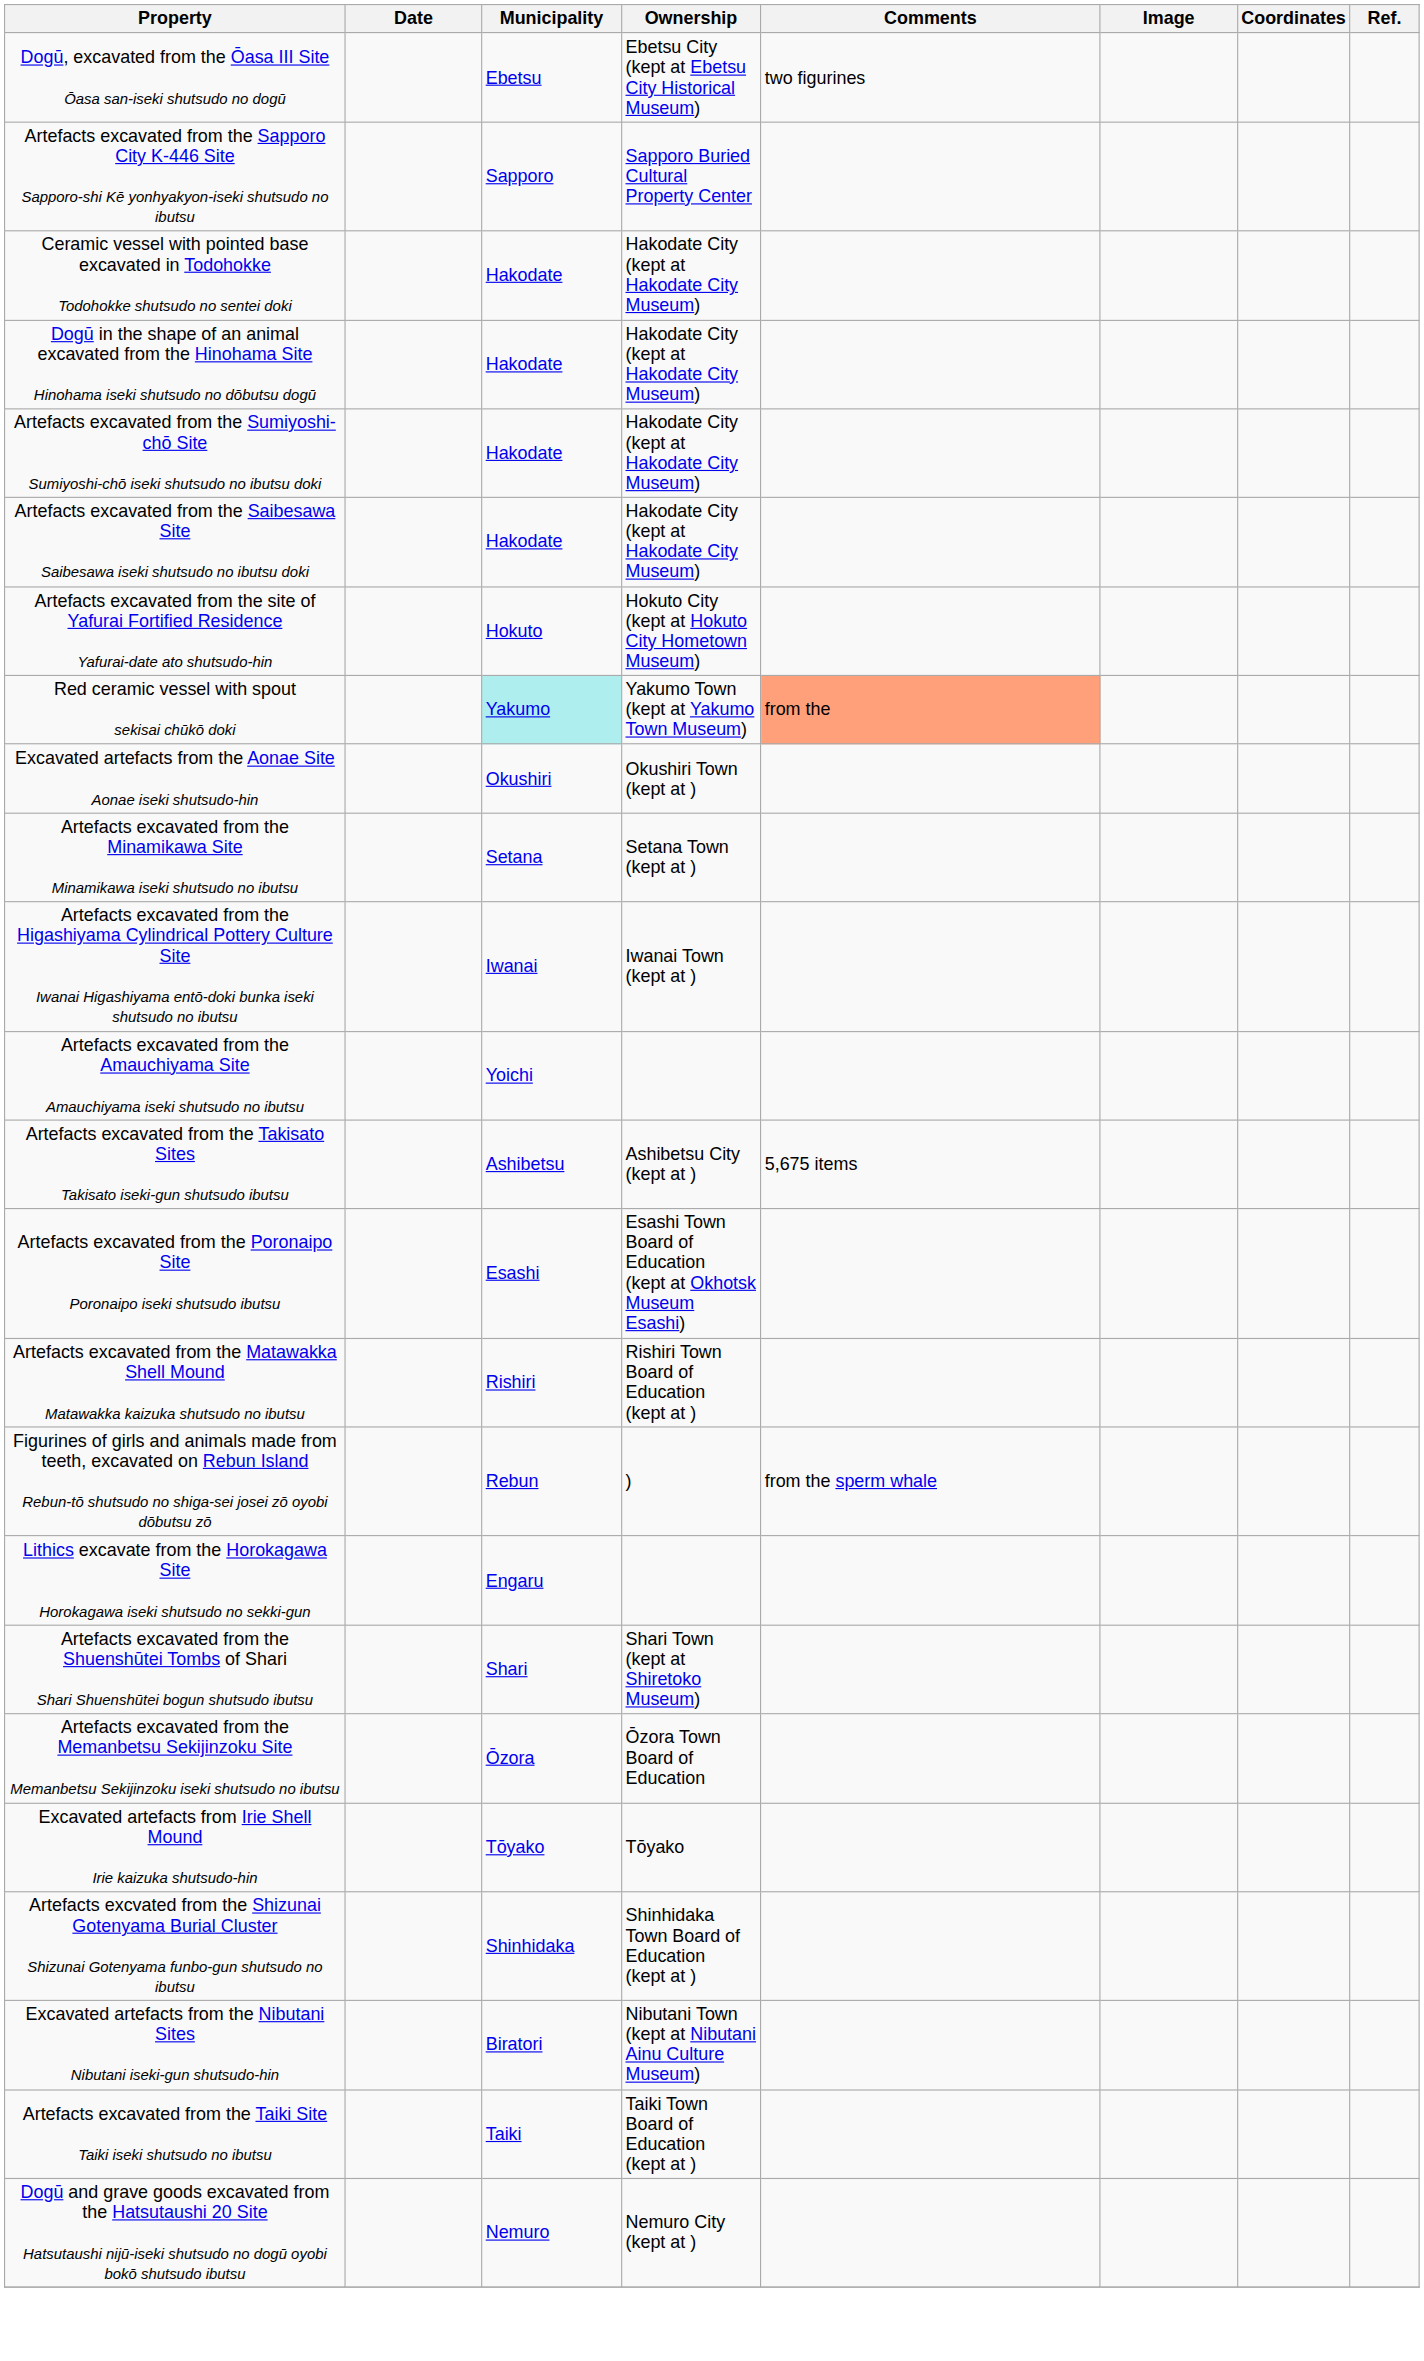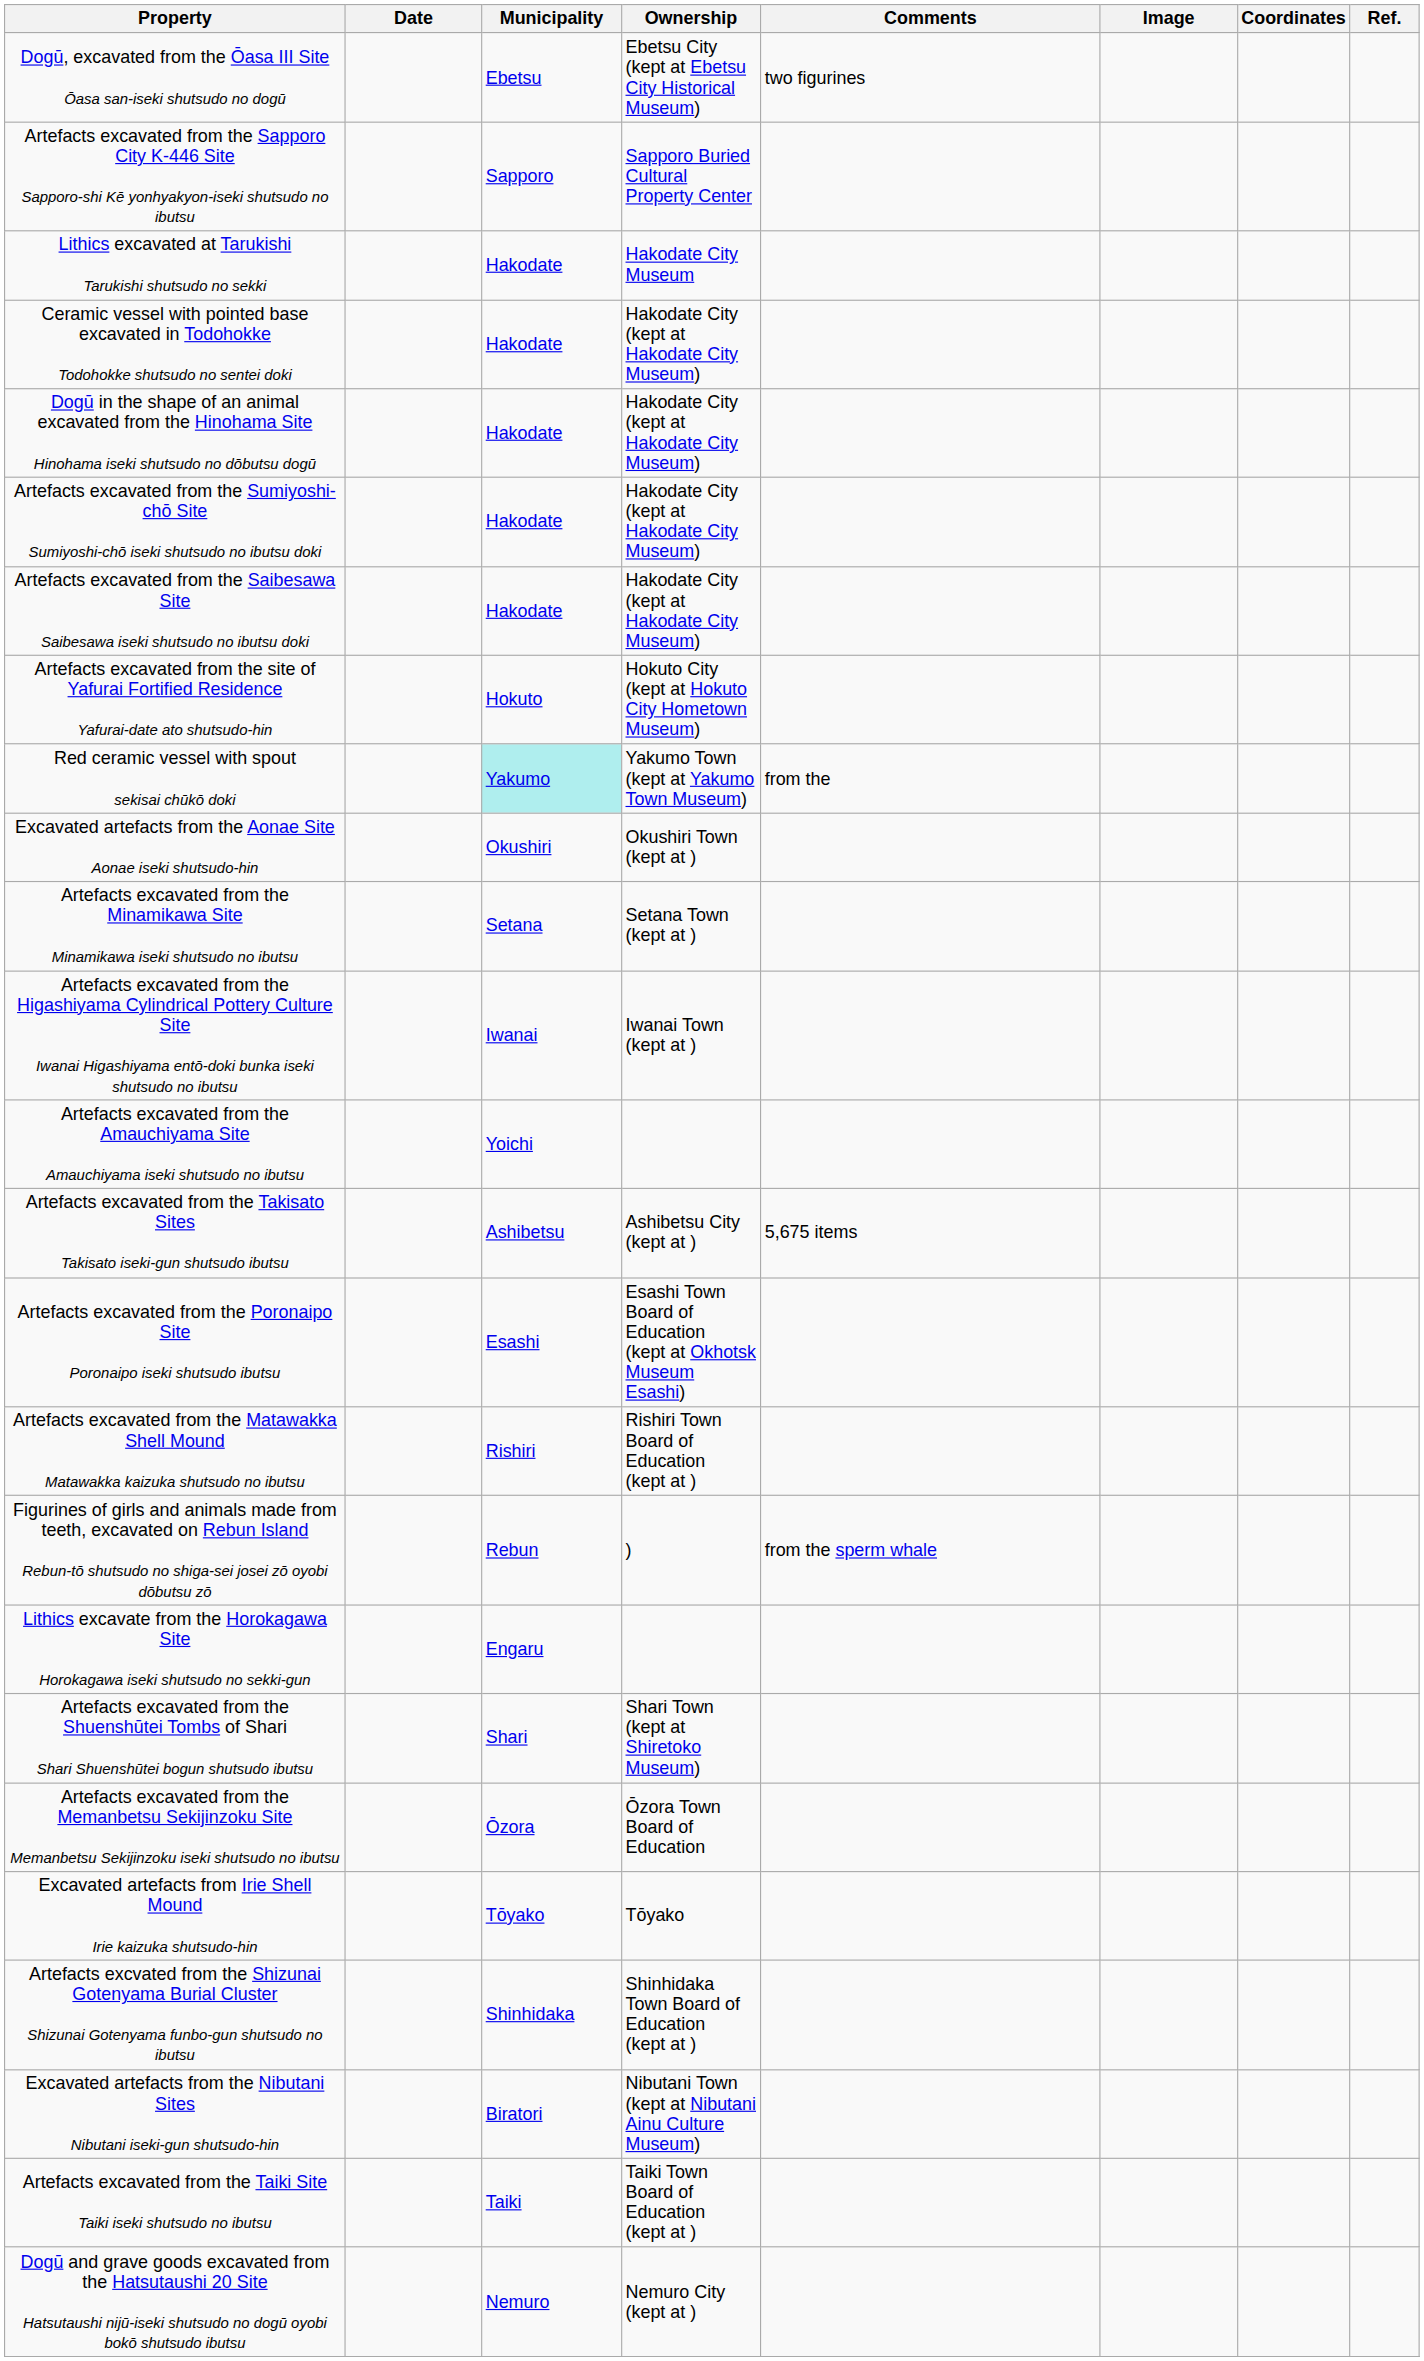 <table class="wikitable sortable"  style="width:100%;">
 <tr>
 <th width="25%" align="left">Property</th>
 <th width="10%" align="left">Date</th>
 <th width="10%" align="left">Municipality</th>
 <th width="10%" align="left">Ownership</th>
 <th width="25%" align="left" class="unsortable">Comments</th>
 <th width="10%" align="left" class="unsortable">Image</th>
 <th width="5%" align="left" class="unsortable">Coordinates</th>
 <th width="5%" align="left" class="unsortable">Ref.</th>
 </tr>
 <tr>
 <td align="center"><a href='#'>Dogū</a>, excavated from the <a href='#'>Ōasa III Site</a><br><br><small><em>Ōasa san-iseki shutsudo no dogū</em></small></td>
 <td></td>
 <td><a href='#'>Ebetsu</a></td>
 <td>Ebetsu City<br>(kept at <a href='#'>Ebetsu City Historical Museum</a>)</td>
 <td>two figurines</td>
 <td></td>
 <td></td>
 <td></td>
 </tr>
 <tr>
 <td align="center">Artefacts excavated from the <a href='#'>Sapporo City K-446 Site</a><br><br><small><em>Sapporo-shi Kē yonhyakyon-iseki shutsudo no ibutsu</em></small></td>
 <td></td>
 <td><a href='#'>Sapporo</a></td>
 <td><a href='#'>Sapporo Buried Cultural Property Center</a></td>
+<td></td>
+<td></td>
+<td></td>
+<td></td>
+</tr>
+<tr>
+<td align="center"><a href='#'>Lithics</a> excavated at <a href='#'>Tarukishi</a><br><br><small><em>Tarukishi shutsudo no sekki</em></small></td>
+<td></td>
+<td><a href='#'>Hakodate</a></td>
+<td><a href='#'>Hakodate City Museum</a></td>
 <td></td>
 <td></td>
 <td></td>
 <td></td>
 </tr>
 <tr>
 <td align="center">Ceramic vessel with pointed base excavated in <a href='#'>Todohokke</a><br><br><small><em>Todohokke shutsudo no sentei doki</em></small></td>
 <td></td>
 <td><a href='#'>Hakodate</a></td>
 <td>Hakodate City<br>(kept at <a href='#'>Hakodate City Museum</a>)</td>
 <td></td>
 <td></td>
 <td></td>
 <td></td>
 </tr>
 <tr>
 <td align="center"><a href='#'>Dogū</a> in the shape of an animal excavated from the <a href='#'>Hinohama Site</a><br><br><small><em>Hinohama iseki shutsudo no dōbutsu dogū</em></small></td>
 <td></td>
 <td><a href='#'>Hakodate</a></td>
 <td>Hakodate City<br>(kept at <a href='#'>Hakodate City Museum</a>)</td>
 <td></td>
 <td></td>
 <td></td>
 <td></td>
 </tr>
 <tr>
 <td align="center">Artefacts excavated from the <a href='#'>Sumiyoshi-chō Site</a><br><br><small><em>Sumiyoshi-chō iseki shutsudo no ibutsu doki</em></small></td>
 <td></td>
 <td><a href='#'>Hakodate</a></td>
 <td>Hakodate City<br>(kept at <a href='#'>Hakodate City Museum</a>)</td>
 <td></td>
 <td></td>
 <td></td>
 <td></td>
 </tr>
 <tr>
 <td align="center">Artefacts excavated from the <a href='#'>Saibesawa Site</a><br><br><small><em>Saibesawa iseki shutsudo no ibutsu doki</em></small></td>
 <td></td>
 <td><a href='#'>Hakodate</a></td>
 <td>Hakodate City<br>(kept at <a href='#'>Hakodate City Museum</a>)</td>
 <td></td>
 <td></td>
 <td></td>
 <td></td>
 </tr>
 <tr>
 <td align="center">Artefacts excavated from the site of <a href='#'>Yafurai Fortified Residence</a><br><br><small><em>Yafurai-date ato shutsudo-hin</em></small></td>
 <td></td>
 <td><a href='#'>Hokuto</a></td>
 <td>Hokuto City<br>(kept at <a href='#'>Hokuto City Hometown Museum</a>)</td>
 <td></td>
 <td></td>
 <td></td>
 <td></td>
 </tr>
 <tr>
 <td align="center">Red ceramic vessel with spout<br><br><small><em>sekisai chūkō doki</em></small></td>
 <td></td>
 <td style="background: paleturquoise;"><a href='#'>Yakumo</a></td>
 <td>Yakumo Town<br>(kept at <a href='#'>Yakumo Town Museum</a>)</td>
-<td style="background: lightsalmon;">from the </td>
+<td>from the </td>
 <td></td>
 <td></td>
 <td></td>
 </tr>
 <tr>
 <td align="center">Excavated artefacts from the <a href='#'>Aonae Site</a><br><br><small><em>Aonae iseki shutsudo-hin</em></small></td>
 <td></td>
 <td><a href='#'>Okushiri</a></td>
 <td>Okushiri Town<br>(kept at )</td>
 <td></td>
 <td></td>
 <td></td>
 <td></td>
 </tr>
 <tr>
 <td align="center">Artefacts excavated from the <a href='#'>Minamikawa Site</a><br><br><small><em>Minamikawa iseki shutsudo no ibutsu</em></small></td>
 <td></td>
 <td><a href='#'>Setana</a></td>
 <td>Setana Town<br>(kept at )</td>
 <td></td>
 <td></td>
 <td></td>
 <td></td>
 </tr>
 <tr>
 <td align="center">Artefacts excavated from the <a href='#'>Higashiyama Cylindrical Pottery Culture Site</a><br><br><small><em>Iwanai Higashiyama entō-doki bunka iseki shutsudo no ibutsu</em></small></td>
 <td></td>
 <td><a href='#'>Iwanai</a></td>
 <td>Iwanai Town<br>(kept at )</td>
 <td></td>
 <td></td>
 <td></td>
 <td></td>
 </tr>
 <tr>
 <td align="center">Artefacts excavated from the <a href='#'>Amauchiyama Site</a><br><br><small><em>Amauchiyama iseki shutsudo no ibutsu</em></small></td>
 <td></td>
 <td><a href='#'>Yoichi</a></td>
 <td></td>
 <td></td>
 <td></td>
 <td></td>
 <td></td>
 </tr>
 <tr>
 <td align="center">Artefacts excavated from the <a href='#'>Takisato Sites</a><br><br><small><em>Takisato iseki-gun shutsudo ibutsu</em></small></td>
 <td></td>
 <td><a href='#'>Ashibetsu</a></td>
 <td>Ashibetsu City<br>(kept at )</td>
 <td>5,675 items</td>
 <td></td>
 <td></td>
 <td></td>
 </tr>
 <tr>
 <td align="center">Artefacts excavated from the <a href='#'>Poronaipo Site</a><br><br><small><em>Poronaipo iseki shutsudo ibutsu</em></small></td>
 <td></td>
 <td><a href='#'>Esashi</a></td>
 <td>Esashi Town Board of Education<br>(kept at <a href='#'>Okhotsk Museum Esashi</a>)</td>
 <td></td>
 <td></td>
 <td></td>
 <td></td>
 </tr>
 <tr>
 <td align="center">Artefacts excavated from the <a href='#'>Matawakka Shell Mound</a><br><br><small><em>Matawakka kaizuka shutsudo no ibutsu</em></small></td>
 <td></td>
 <td><a href='#'>Rishiri</a></td>
 <td>Rishiri Town Board of Education<br>(kept at )</td>
 <td></td>
 <td></td>
 <td></td>
 <td></td>
 </tr>
 <tr>
 <td align="center">Figurines of girls and animals made from teeth, excavated on <a href='#'>Rebun Island</a><br><br><small><em>Rebun-tō shutsudo no shiga-sei josei zō oyobi dōbutsu zō</em></small></td>
 <td></td>
 <td><a href='#'>Rebun</a></td>
 <td>)</td>
 <td>from the <a href='#'>sperm whale</a></td>
 <td></td>
 <td></td>
 <td></td>
 </tr>
 <tr>
 <td align="center"><a href='#'>Lithics</a> excavate from the <a href='#'>Horokagawa Site</a><br><br><small><em>Horokagawa iseki shutsudo no sekki-gun</em></small></td>
 <td></td>
 <td><a href='#'>Engaru</a></td>
 <td></td>
 <td></td>
 <td></td>
 <td></td>
 <td></td>
 </tr>
 <tr>
 <td align="center">Artefacts excavated from the <a href='#'>Shuenshūtei Tombs</a> of Shari<br><br><small><em>Shari Shuenshūtei bogun shutsudo ibutsu</em></small></td>
 <td></td>
 <td><a href='#'>Shari</a></td>
 <td>Shari Town<br>(kept at <a href='#'>Shiretoko Museum</a>)</td>
 <td></td>
 <td></td>
 <td></td>
 <td></td>
 </tr>
 <tr>
 <td align="center">Artefacts excavated from the <a href='#'>Memanbetsu Sekijinzoku Site</a><br><br><small><em>Memanbetsu Sekijinzoku iseki shutsudo no ibutsu</em></small></td>
 <td></td>
 <td><a href='#'>Ōzora</a></td>
 <td>Ōzora Town Board of Education</td>
 <td></td>
 <td></td>
 <td></td>
 <td></td>
 </tr>
 <tr>
 <td align="center">Excavated artefacts from <a href='#'>Irie Shell Mound</a><br><br><small><em>Irie kaizuka shutsudo-hin</em></small></td>
 <td></td>
 <td><a href='#'>Tōyako</a></td>
 <td>Tōyako</td>
 <td></td>
 <td></td>
 <td></td>
 <td></td>
 </tr>
 <tr>
 <td align="center">Artefacts excvated from the <a href='#'>Shizunai Gotenyama Burial Cluster</a><br><br><small><em>Shizunai Gotenyama funbo-gun shutsudo no ibutsu</em></small></td>
 <td></td>
 <td><a href='#'>Shinhidaka</a></td>
 <td>Shinhidaka Town Board of Education<br>(kept at )</td>
 <td></td>
 <td></td>
 <td></td>
 <td></td>
 </tr>
 <tr>
 <td align="center">Excavated artefacts from the <a href='#'>Nibutani Sites</a><br><br><small><em>Nibutani iseki-gun shutsudo-hin</em></small></td>
 <td></td>
 <td><a href='#'>Biratori</a></td>
 <td>Nibutani Town<br>(kept at <a href='#'>Nibutani Ainu Culture Museum</a>)</td>
 <td></td>
 <td></td>
 <td></td>
 <td></td>
 </tr>
 <tr>
 <td align="center">Artefacts excavated from the <a href='#'>Taiki Site</a><br><br><small><em>Taiki iseki shutsudo no ibutsu</em></small></td>
 <td></td>
 <td><a href='#'>Taiki</a></td>
 <td>Taiki Town Board of Education<br>(kept at )</td>
 <td></td>
 <td></td>
 <td></td>
 <td></td>
 </tr>
 <tr>
 <td align="center"><a href='#'>Dogū</a> and grave goods excavated from the <a href='#'>Hatsutaushi 20 Site</a><br><br><small><em>Hatsutaushi nijū-iseki shutsudo no dogū oyobi bokō shutsudo ibutsu</em></small></td>
 <td></td>
 <td><a href='#'>Nemuro</a></td>
 <td>Nemuro City<br>(kept at )</td>
 <td></td>
 <td></td>
 <td></td>
 <td></td>
 </tr>
 <tr>
 </tr>
 </table>
